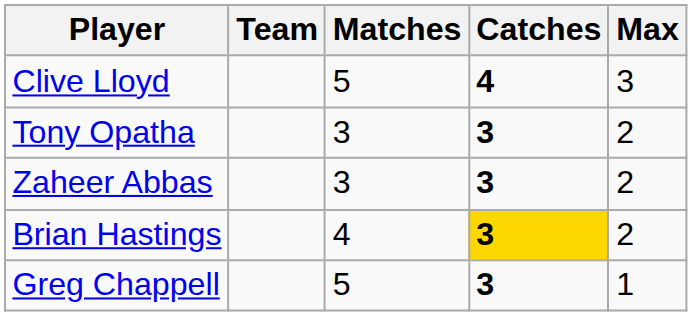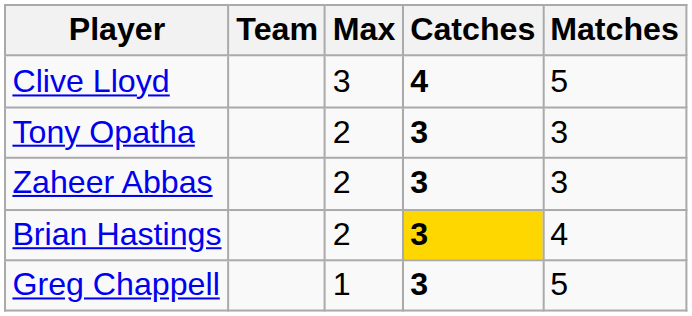 <table class="wikitable">
 <tr>
 <th>Player</th>
 <th>Team</th>
+<th>Max</th>
+<th>Catches</th>
 <th>Matches</th>
-<th>Catches</th>
-<th>Max</th>
 </tr>
 <tr>
 <td><a href='#'>Clive Lloyd</a></td>
 <td></td>
+<td>3</td>
+<td><strong>4</strong></td>
 <td>5</td>
-<td><strong>4</strong></td>
-<td>3</td>
 </tr>
 <tr>
 <td><a href='#'>Tony Opatha</a></td>
 <td></td>
+<td>2</td>
+<td><strong>3</strong></td>
 <td>3</td>
-<td><strong>3</strong></td>
-<td>2</td>
 </tr>
 <tr>
 <td><a href='#'>Zaheer Abbas</a></td>
 <td></td>
+<td>2</td>
+<td><strong>3</strong></td>
 <td>3</td>
-<td><strong>3</strong></td>
-<td>2</td>
 </tr>
 <tr>
 <td><a href='#'>Brian Hastings</a></td>
 <td></td>
+<td>2</td>
+<td style="background: gold;"><strong>3</strong></td>
 <td>4</td>
-<td style="background: gold;"><strong>3</strong></td>
-<td>2</td>
 </tr>
 <tr>
 <td><a href='#'>Greg Chappell</a></td>
 <td></td>
+<td>1</td>
+<td><strong>3</strong></td>
 <td>5</td>
-<td><strong>3</strong></td>
-<td>1</td>
 </tr>
 </table>
